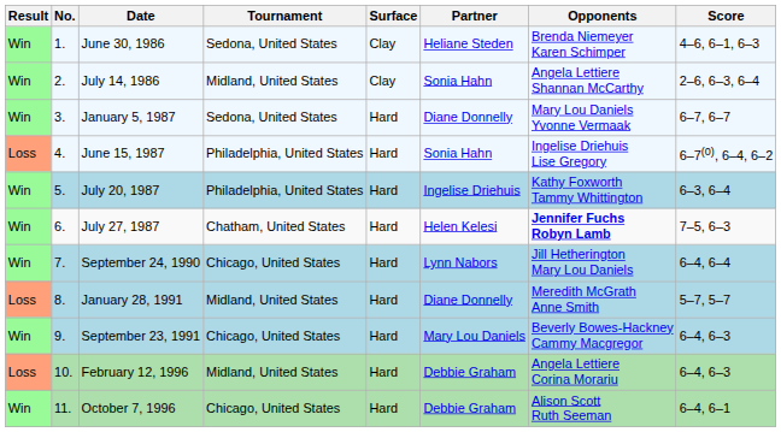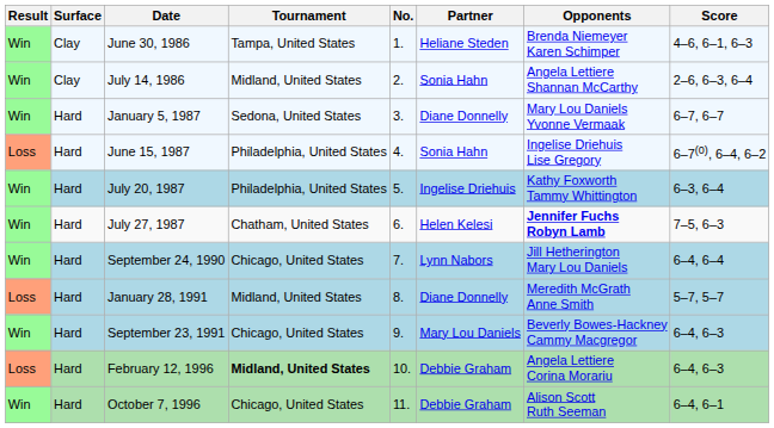 <table class="sortable wikitable" style=font-size:97%>
 <tr>
 <th>Result</th>
-<th>No.</th>
+<th>Surface</th>
 <th>Date</th>
 <th>Tournament</th>
-<th>Surface</th>
+<th>No.</th>
 <th>Partner</th>
 <th>Opponents</th>
 <th>Score</th>
 </tr>
 <tr style="background:#f0f8ff;">
 <td style="background:#98fb98;">Win</td>
+<td>Clay</td>
+<td>June 30, 1986</td>
+<td>Tampa, United States</td>
 <td>1.</td>
-<td>June 30, 1986</td>
-<td>Sedona, United States</td>
-<td>Clay</td>
 <td> <a href='#'>Heliane Steden</a></td>
 <td> <a href='#'>Brenda Niemeyer</a> <br>  <a href='#'>Karen Schimper</a></td>
 <td>4–6, 6–1, 6–3</td>
 </tr>
 <tr style="background:#f0f8ff;">
 <td style="background:#98fb98;">Win</td>
-<td>2.</td>
+<td>Clay</td>
 <td>July 14, 1986</td>
 <td>Midland, United States</td>
-<td>Clay</td>
+<td>2.</td>
 <td> <a href='#'>Sonia Hahn</a></td>
 <td> <a href='#'>Angela Lettiere</a> <br>  <a href='#'>Shannan McCarthy</a></td>
 <td>2–6, 6–3, 6–4</td>
 </tr>
 <tr style="background:#f0f8ff;">
 <td style="background:#98fb98;">Win</td>
-<td>3.</td>
+<td>Hard</td>
 <td>January 5, 1987</td>
 <td>Sedona, United States</td>
-<td>Hard</td>
+<td>3.</td>
 <td> <a href='#'>Diane Donnelly</a></td>
 <td> <a href='#'>Mary Lou Daniels</a> <br>  <a href='#'>Yvonne Vermaak</a></td>
 <td>6–7, 6–7</td>
 </tr>
 <tr style="background:#f0f8ff;">
 <td style="background:#ffa07a;">Loss</td>
-<td>4.</td>
+<td>Hard</td>
 <td>June 15, 1987</td>
 <td>Philadelphia, United States</td>
-<td>Hard</td>
+<td>4.</td>
 <td> <a href='#'>Sonia Hahn</a></td>
 <td> <a href='#'>Ingelise Driehuis</a> <br>  <a href='#'>Lise Gregory</a></td>
 <td>6–7<sup>(0)</sup>, 6–4, 6–2</td>
 </tr>
 <tr style="background:lightblue;">
 <td style="background:#98fb98;">Win</td>
-<td>5.</td>
+<td>Hard</td>
 <td>July 20, 1987</td>
 <td>Philadelphia, United States</td>
-<td>Hard</td>
+<td>5.</td>
 <td> <a href='#'>Ingelise Driehuis</a></td>
 <td> <a href='#'>Kathy Foxworth</a> <br>  <a href='#'>Tammy Whittington</a></td>
 <td>6–3, 6–4</td>
 </tr>
 <tr>
 <td style="background:#98fb98;">Win</td>
-<td>6.</td>
+<td>Hard</td>
 <td>July 27, 1987</td>
 <td>Chatham, United States</td>
-<td>Hard</td>
+<td>6.</td>
 <td> <a href='#'>Helen Kelesi</a></td>
 <td><strong> <a href='#'>Jennifer Fuchs</a> <br>  <a href='#'>Robyn Lamb</a></strong></td>
 <td>7–5, 6–3</td>
 </tr>
 <tr style="background:lightblue;">
 <td style="background:#98fb98;">Win</td>
-<td>7.</td>
+<td>Hard</td>
 <td>September 24, 1990</td>
 <td>Chicago, United States</td>
-<td>Hard</td>
+<td>7.</td>
 <td> <a href='#'>Lynn Nabors</a></td>
 <td> <a href='#'>Jill Hetherington</a> <br>  <a href='#'>Mary Lou Daniels</a></td>
 <td>6–4, 6–4</td>
 </tr>
 <tr style="background:lightblue;">
 <td style="background:#ffa07a;">Loss</td>
-<td>8.</td>
+<td>Hard</td>
 <td>January 28, 1991</td>
 <td>Midland, United States</td>
-<td>Hard</td>
+<td>8.</td>
 <td> <a href='#'>Diane Donnelly</a></td>
 <td> <a href='#'>Meredith McGrath</a> <br>  <a href='#'>Anne Smith</a></td>
 <td>5–7, 5–7</td>
 </tr>
 <tr style="background:lightblue;">
 <td style="background:#98fb98;">Win</td>
-<td>9.</td>
+<td>Hard</td>
 <td>September 23, 1991</td>
 <td>Chicago, United States</td>
-<td>Hard</td>
+<td>9.</td>
 <td> <a href='#'>Mary Lou Daniels</a></td>
 <td> <a href='#'>Beverly Bowes-Hackney</a> <br>  <a href='#'>Cammy Macgregor</a></td>
 <td>6–4, 6–3</td>
 </tr>
 <tr style="background:#addfad;">
 <td style="background:#ffa07a;">Loss</td>
+<td>Hard</td>
+<td>February 12, 1996</td>
+<td><strong>Midland, United States</strong></td>
 <td>10.</td>
-<td>February 12, 1996</td>
-<td>Midland, United States</td>
-<td>Hard</td>
 <td> <a href='#'>Debbie Graham</a></td>
 <td> <a href='#'>Angela Lettiere</a> <br>  <a href='#'>Corina Morariu</a></td>
 <td>6–4, 6–3</td>
 </tr>
 <tr style="background:#addfad;">
 <td style="background:#98fb98;">Win</td>
-<td>11.</td>
+<td>Hard</td>
 <td>October 7, 1996</td>
 <td>Chicago, United States</td>
-<td>Hard</td>
+<td>11.</td>
 <td> <a href='#'>Debbie Graham</a></td>
 <td> <a href='#'>Alison Scott</a> <br>  <a href='#'>Ruth Seeman</a></td>
 <td>6–4, 6–1</td>
 </tr>
 </table>
